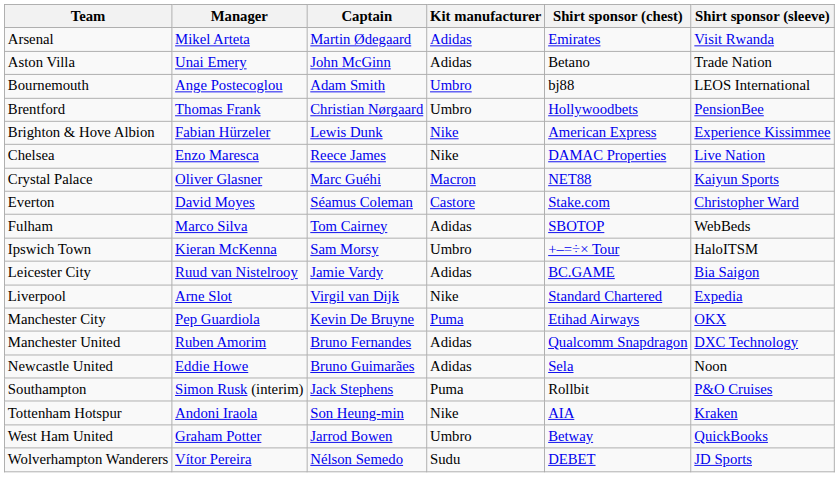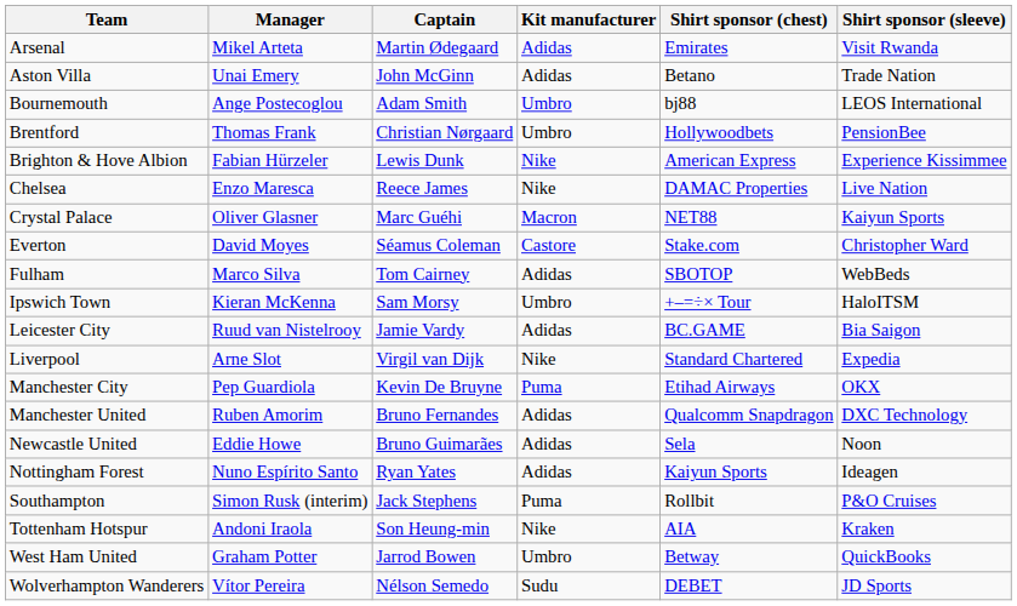 <table class="wikitable sortable">
 <tr>
 <th>Team</th>
 <th>Manager</th>
 <th>Captain</th>
 <th>Kit manufacturer</th>
 <th>Shirt sponsor (chest)</th>
 <th>Shirt sponsor (sleeve)</th>
 </tr>
 <tr>
 <td>Arsenal</td>
 <td data-sort-value="Arteta, Mikel"> <a href='#'>Mikel Arteta</a></td>
 <td data-sort-value="Odegaard, Martin"> <a href='#'>Martin Ødegaard</a></td>
 <td><a href='#'>Adidas</a></td>
 <td><a href='#'>Emirates</a></td>
 <td><a href='#'>Visit Rwanda</a></td>
 </tr>
 <tr>
 <td>Aston Villa</td>
 <td data-sort-value="Emery, Unai"> <a href='#'>Unai Emery</a></td>
 <td data-sort-value="McGinn, John"> <a href='#'>John McGinn</a></td>
 <td>Adidas</td>
 <td>Betano</td>
 <td>Trade Nation</td>
 </tr>
 <tr>
 <td>Bournemouth</td>
 <td data-sort-value="Postecoglou, Ange"> <a href='#'>Ange Postecoglou</a></td>
 <td data-sort-value="Smith, Adam"> <a href='#'>Adam Smith</a></td>
 <td><a href='#'>Umbro</a></td>
 <td>bj88</td>
 <td>LEOS International</td>
 </tr>
 <tr>
 <td>Brentford</td>
 <td data-sort-value="Frank, Thomas"> <a href='#'>Thomas Frank</a></td>
 <td data-sort-value="Norgaard, Christian"> <a href='#'>Christian Nørgaard</a></td>
 <td>Umbro</td>
 <td><a href='#'>Hollywoodbets</a></td>
 <td><a href='#'>PensionBee</a></td>
 </tr>
 <tr>
 <td>Brighton & Hove Albion</td>
 <td data-sort-value="Hurzeler, Fabian"> <a href='#'>Fabian Hürzeler</a></td>
 <td data-sort-value="Dunk, Lewis"> <a href='#'>Lewis Dunk</a></td>
 <td><a href='#'>Nike</a></td>
 <td><a href='#'>American Express</a></td>
 <td><a href='#'>Experience Kissimmee</a></td>
 </tr>
 <tr>
 <td>Chelsea</td>
 <td data-sort-value="Maresca, Enzo"> <a href='#'>Enzo Maresca</a></td>
 <td data-sort-value="James, Reece"> <a href='#'>Reece James</a></td>
 <td>Nike</td>
 <td><a href='#'>DAMAC Properties</a></td>
 <td><a href='#'>Live Nation</a></td>
 </tr>
 <tr>
 <td>Crystal Palace</td>
 <td data-sort-value="Glasner, Oliver"> <a href='#'>Oliver Glasner</a></td>
 <td data-sort-value="Guéhi, Marc"> <a href='#'>Marc Guéhi</a></td>
 <td><a href='#'>Macron</a></td>
 <td><a href='#'>NET88</a></td>
 <td><a href='#'>Kaiyun Sports</a></td>
 </tr>
 <tr>
 <td>Everton</td>
 <td data-sort-value="Moyes, David"> <a href='#'>David Moyes</a></td>
 <td data-sort-value="Coleman, Seamus"> <a href='#'>Séamus Coleman</a></td>
 <td><a href='#'>Castore</a></td>
 <td><a href='#'>Stake.com</a></td>
 <td><a href='#'>Christopher Ward</a></td>
 </tr>
 <tr>
 <td>Fulham</td>
 <td data-sort-value="Silva, Marco"> <a href='#'>Marco Silva</a></td>
 <td data-sort-value="Cairney, Tom"> <a href='#'>Tom Cairney</a></td>
 <td>Adidas</td>
 <td><a href='#'>SBOTOP</a></td>
 <td>WebBeds</td>
 </tr>
 <tr>
 <td>Ipswich Town</td>
 <td data-sort-value="McKenna, Kieran"> <a href='#'>Kieran McKenna</a></td>
 <td data-sort-value="Morsy, Sam"> <a href='#'>Sam Morsy</a></td>
 <td>Umbro</td>
 <td><a href='#'>+–=÷× Tour</a></td>
 <td>HaloITSM</td>
 </tr>
 <tr>
 <td>Leicester City</td>
 <td data-sort-value="Nisteltooy, Ruud van"> <a href='#'>Ruud van Nistelrooy</a></td>
 <td data-sort-value="Vardy, Jamie"> <a href='#'>Jamie Vardy</a></td>
 <td>Adidas</td>
 <td><a href='#'>BC.GAME</a></td>
 <td><a href='#'>Bia Saigon</a></td>
 </tr>
 <tr>
 <td>Liverpool</td>
 <td data-sort-value="Slot, Arne"> <a href='#'>Arne Slot</a></td>
 <td data-sort-value="Dijk, Virgil van"> <a href='#'>Virgil van Dijk</a></td>
 <td>Nike</td>
 <td><a href='#'>Standard Chartered</a></td>
 <td><a href='#'>Expedia</a></td>
 </tr>
 <tr>
 <td>Manchester City</td>
 <td data-sort-value="Guardiola, Pep"> <a href='#'>Pep Guardiola</a></td>
 <td data-sort-value="De Bruyne, Kevin"> <a href='#'>Kevin De Bruyne</a></td>
 <td><a href='#'>Puma</a></td>
 <td><a href='#'>Etihad Airways</a></td>
 <td><a href='#'>OKX</a></td>
 </tr>
 <tr>
 <td>Manchester United</td>
 <td data-sort-value="Amorim, Ruben"> <a href='#'>Ruben Amorim</a></td>
 <td data-sort-value="Fernandes, Bruno"> <a href='#'>Bruno Fernandes</a></td>
 <td>Adidas</td>
 <td><a href='#'>Qualcomm Snapdragon</a></td>
 <td><a href='#'>DXC Technology</a></td>
 </tr>
 <tr>
 <td>Newcastle United</td>
 <td data-sort-value="Howe, Eddie"> <a href='#'>Eddie Howe</a></td>
 <td data-sort-value="Guimarães, Bruno"> <a href='#'>Bruno Guimarães</a></td>
 <td>Adidas</td>
 <td data-sort-value="Sela"><a href='#'>Sela</a></td>
 <td>Noon</td>
 </tr>
 <tr>
+<td>Nottingham Forest</td>
+<td data-sort-value="Espirito Santo, Nuno"> <a href='#'>Nuno Espírito Santo</a></td>
+<td data-sort-value="Yates, Ryan"> <a href='#'>Ryan Yates</a></td>
+<td>Adidas</td>
+<td data-sort-value="Kaiyun"><a href='#'>Kaiyun Sports</a></td>
+<td>Ideagen</td>
+</tr>
+<tr>
 <td>Southampton</td>
 <td> <a href='#'>Simon Rusk</a> (interim)</td>
 <td data-sort-value="Stephens, Jack"> <a href='#'>Jack Stephens</a></td>
 <td>Puma</td>
 <td>Rollbit</td>
 <td><a href='#'>P&O Cruises</a></td>
 </tr>
 <tr>
 <td>Tottenham Hotspur</td>
 <td data-sort-value="Iraola, Andoni"> <a href='#'>Andoni Iraola</a></td>
 <td data-sort-value="Son, Heung-Min"> <a href='#'>Son Heung-min</a></td>
 <td>Nike</td>
 <td><a href='#'>AIA</a></td>
 <td><a href='#'>Kraken</a></td>
 </tr>
 <tr>
 <td>West Ham United</td>
 <td data-sort-value="Potter, Graham"> <a href='#'>Graham Potter</a></td>
 <td data-sort-value="Bowen, Jarrod"> <a href='#'>Jarrod Bowen</a></td>
 <td>Umbro</td>
 <td><a href='#'>Betway</a></td>
 <td><a href='#'>QuickBooks</a></td>
 </tr>
 <tr>
 <td>Wolverhampton Wanderers</td>
 <td data-sort-value="Pereira, Vítor"> <a href='#'>Vítor Pereira</a></td>
 <td data-sort-value="Semedo, Nélson"> <a href='#'>Nélson Semedo</a></td>
 <td>Sudu</td>
 <td><a href='#'>DEBET</a></td>
 <td><a href='#'>JD Sports</a></td>
 </tr>
 </table>
